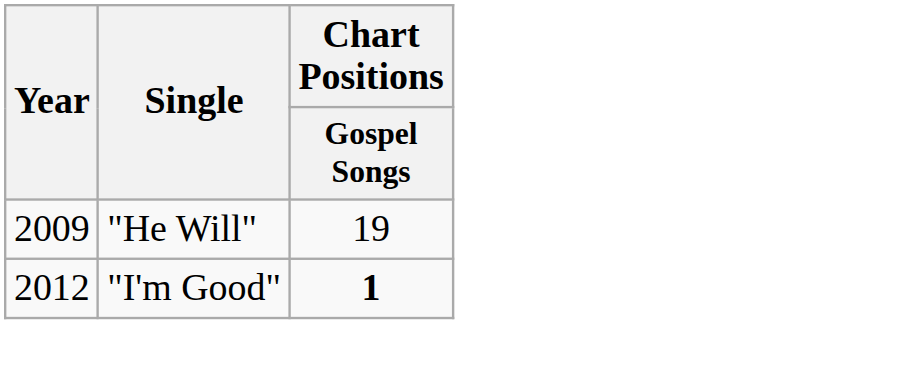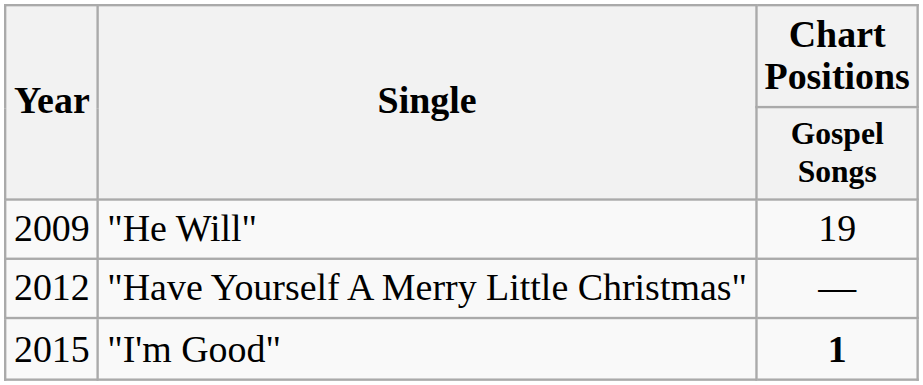 <table class="wikitable" style="text-align:center;">
 <tr>
 <th rowspan="2">Year</th>
 <th rowspan="2">Single</th>
 <th colspan="1">Chart Positions</th>
 </tr>
 <tr style="font-size:smaller;">
 <th width="45">Gospel Songs<br></th>
 </tr>
 <tr>
 <td rowspan="1">2009</td>
 <td align="left">"He Will"</td>
 <td>19</td>
 </tr>
 <tr>
 <td rowspan="1">2012</td>
+<td align="left">"Have Yourself A Merry Little Christmas"</td>
+<td>—</td>
+</tr>
+<tr>
+<td rowspan="1">2015</td>
 <td align="left">"I'm Good"</td>
 <td><strong>1</strong></td>
 </tr>
 </table>
